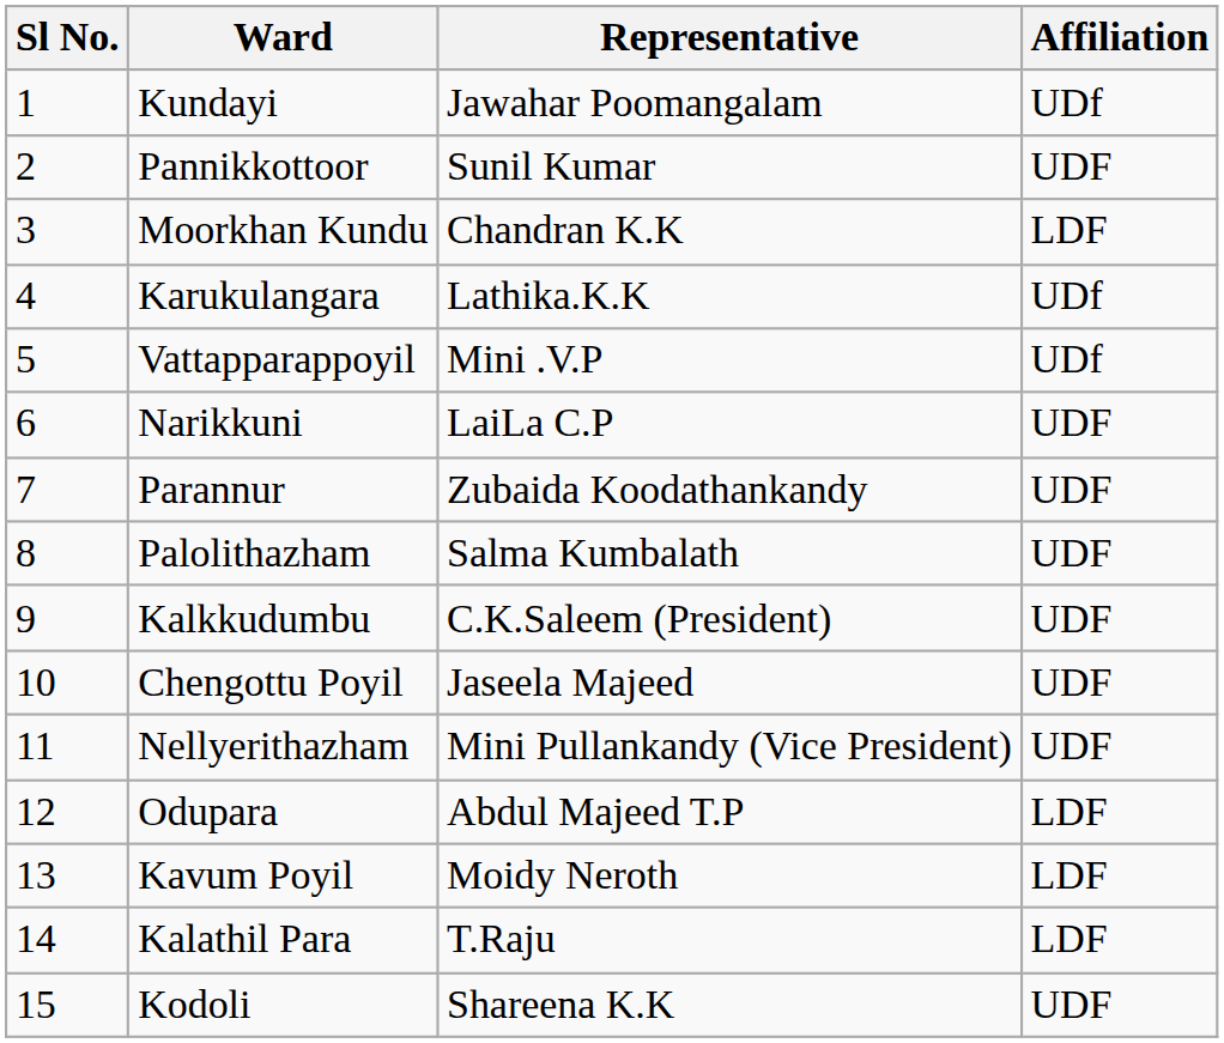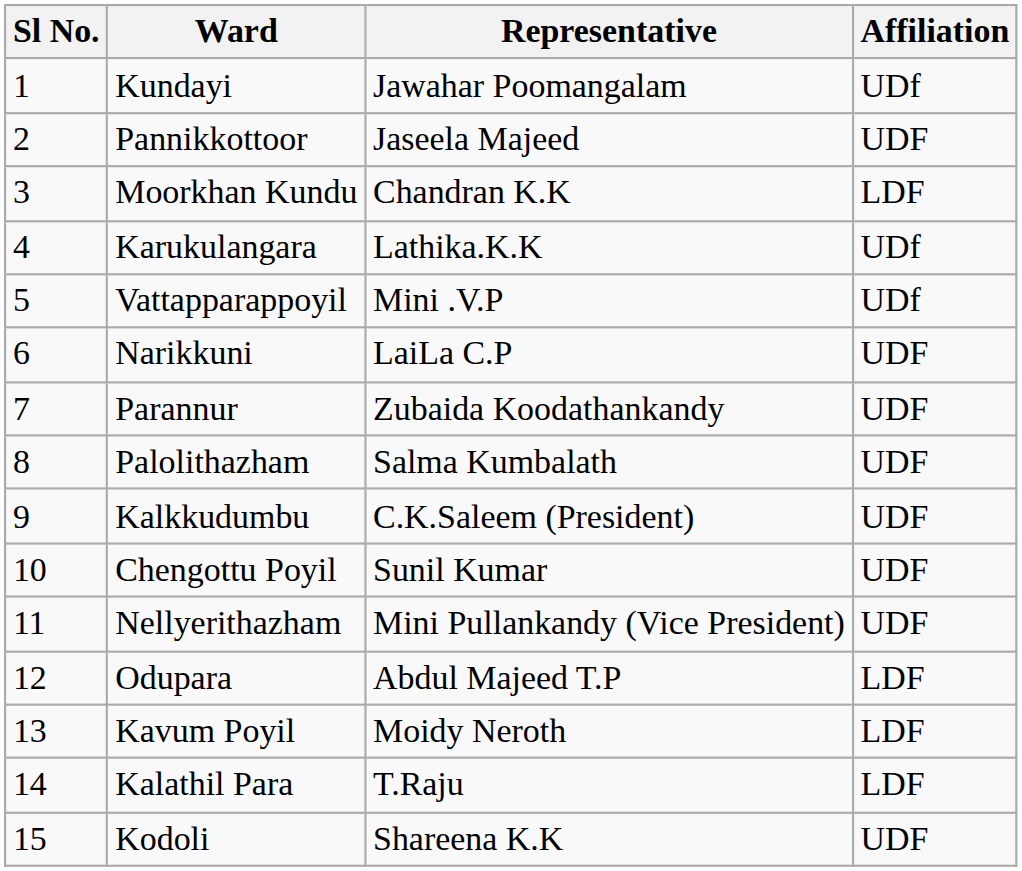 <table class="wikitable sortable">
 <tr>
 <th>Sl No.</th>
 <th>Ward</th>
 <th>Representative</th>
 <th>Affiliation</th>
 </tr>
 <tr>
 <td>1</td>
 <td>Kundayi</td>
 <td>Jawahar Poomangalam</td>
 <td>UDf</td>
 </tr>
 <tr>
 <td>2</td>
 <td>Pannikkottoor</td>
-<td>Sunil Kumar</td>
+<td>Jaseela Majeed</td>
 <td>UDF</td>
 </tr>
 <tr>
 <td>3</td>
 <td>Moorkhan Kundu</td>
 <td>Chandran K.K</td>
 <td>LDF</td>
 </tr>
 <tr>
 <td>4</td>
 <td>Karukulangara</td>
 <td>Lathika.K.K</td>
 <td>UDf</td>
 </tr>
 <tr>
 <td>5</td>
 <td>Vattapparappoyil</td>
 <td>Mini .V.P</td>
 <td>UDf</td>
 </tr>
 <tr>
 <td>6</td>
 <td>Narikkuni</td>
 <td>LaiLa C.P</td>
 <td>UDF</td>
 </tr>
 <tr>
 <td>7</td>
 <td>Parannur</td>
 <td>Zubaida Koodathankandy</td>
 <td>UDF</td>
 </tr>
 <tr>
 <td>8</td>
 <td>Palolithazham</td>
 <td>Salma Kumbalath</td>
 <td>UDF</td>
 </tr>
 <tr>
 <td>9</td>
 <td>Kalkkudumbu</td>
 <td>C.K.Saleem (President)</td>
 <td>UDF</td>
 </tr>
 <tr>
 <td>10</td>
 <td>Chengottu Poyil</td>
-<td>Jaseela Majeed</td>
+<td>Sunil Kumar</td>
 <td>UDF</td>
 </tr>
 <tr>
 <td>11</td>
 <td>Nellyerithazham</td>
 <td>Mini Pullankandy (Vice President)</td>
 <td>UDF</td>
 </tr>
 <tr>
 <td>12</td>
 <td>Odupara</td>
 <td>Abdul Majeed T.P</td>
 <td>LDF</td>
 </tr>
 <tr>
 <td>13</td>
 <td>Kavum Poyil</td>
 <td>Moidy Neroth</td>
 <td>LDF</td>
 </tr>
 <tr>
 <td>14</td>
 <td>Kalathil Para</td>
 <td>T.Raju</td>
 <td>LDF</td>
 </tr>
 <tr>
 <td>15</td>
 <td>Kodoli</td>
 <td>Shareena K.K</td>
 <td>UDF</td>
 </tr>
 </table>
